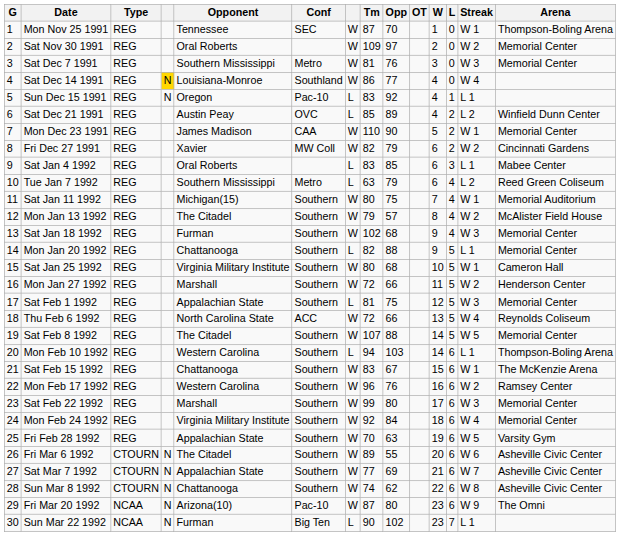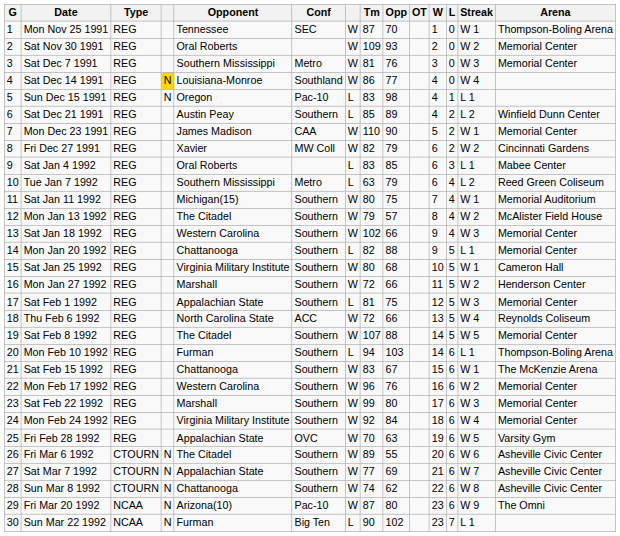 <table class="wikitable sortable">
 <tr>
 <th>G</th>
 <th>Date</th>
 <th>Type</th>
 <th></th>
 <th>Opponent</th>
 <th>Conf</th>
 <th></th>
 <th>Tm</th>
 <th>Opp</th>
 <th>OT</th>
 <th>W</th>
 <th>L</th>
 <th>Streak</th>
 <th>Arena</th>
 </tr>
 <tr>
 <td>1</td>
 <td>Mon Nov 25 1991</td>
 <td>REG</td>
 <td></td>
 <td>Tennessee</td>
 <td>SEC</td>
 <td>W</td>
 <td>87</td>
 <td>70</td>
 <td></td>
 <td>1</td>
 <td>0</td>
 <td>W 1</td>
 <td>Thompson-Boling Arena</td>
 </tr>
 <tr>
 <td>2</td>
 <td>Sat Nov 30 1991</td>
 <td>REG</td>
 <td></td>
 <td>Oral Roberts</td>
 <td></td>
 <td>W</td>
 <td>109</td>
-<td>97</td>
+<td>93</td>
 <td></td>
 <td>2</td>
 <td>0</td>
 <td>W 2</td>
 <td>Memorial Center</td>
 </tr>
 <tr>
 <td>3</td>
 <td>Sat Dec 7 1991</td>
 <td>REG</td>
 <td></td>
 <td>Southern Mississippi</td>
 <td>Metro</td>
 <td>W</td>
 <td>81</td>
 <td>76</td>
 <td></td>
 <td>3</td>
 <td>0</td>
 <td>W 3</td>
 <td>Memorial Center</td>
 </tr>
 <tr>
 <td>4</td>
 <td>Sat Dec 14 1991</td>
 <td>REG</td>
 <td style="background: gold;">N</td>
 <td>Louisiana-Monroe</td>
 <td>Southland</td>
 <td>W</td>
 <td>86</td>
 <td>77</td>
 <td></td>
 <td>4</td>
 <td>0</td>
 <td>W 4</td>
 <td></td>
 </tr>
 <tr>
 <td>5</td>
 <td>Sun Dec 15 1991</td>
 <td>REG</td>
 <td>N</td>
 <td>Oregon</td>
 <td>Pac-10</td>
 <td>L</td>
 <td>83</td>
-<td>92</td>
+<td>98</td>
 <td></td>
 <td>4</td>
 <td>1</td>
 <td>L 1</td>
 <td></td>
 </tr>
 <tr>
 <td>6</td>
 <td>Sat Dec 21 1991</td>
 <td>REG</td>
 <td></td>
 <td>Austin Peay</td>
-<td>OVC</td>
+<td>Southern</td>
 <td>L</td>
 <td>85</td>
 <td>89</td>
 <td></td>
 <td>4</td>
 <td>2</td>
 <td>L 2</td>
 <td>Winfield Dunn Center</td>
 </tr>
 <tr>
 <td>7</td>
 <td>Mon Dec 23 1991</td>
 <td>REG</td>
 <td></td>
 <td>James Madison</td>
 <td>CAA</td>
 <td>W</td>
 <td>110</td>
 <td>90</td>
 <td></td>
 <td>5</td>
 <td>2</td>
 <td>W 1</td>
 <td>Memorial Center</td>
 </tr>
 <tr>
 <td>8</td>
 <td>Fri Dec 27 1991</td>
 <td>REG</td>
 <td></td>
 <td>Xavier</td>
 <td>MW Coll</td>
 <td>W</td>
 <td>82</td>
 <td>79</td>
 <td></td>
 <td>6</td>
 <td>2</td>
 <td>W 2</td>
 <td>Cincinnati Gardens</td>
 </tr>
 <tr>
 <td>9</td>
 <td>Sat Jan 4 1992</td>
 <td>REG</td>
 <td></td>
 <td>Oral Roberts</td>
 <td></td>
 <td>L</td>
 <td>83</td>
 <td>85</td>
 <td></td>
 <td>6</td>
 <td>3</td>
 <td>L 1</td>
 <td>Mabee Center</td>
 </tr>
 <tr>
 <td>10</td>
 <td>Tue Jan 7 1992</td>
 <td>REG</td>
 <td></td>
 <td>Southern Mississippi</td>
 <td>Metro</td>
 <td>L</td>
 <td>63</td>
 <td>79</td>
 <td></td>
 <td>6</td>
 <td>4</td>
 <td>L 2</td>
 <td>Reed Green Coliseum</td>
 </tr>
 <tr>
 <td>11</td>
 <td>Sat Jan 11 1992</td>
 <td>REG</td>
 <td></td>
 <td>Michigan(15)</td>
 <td>Southern</td>
 <td>W</td>
 <td>80</td>
 <td>75</td>
 <td></td>
 <td>7</td>
 <td>4</td>
 <td>W 1</td>
 <td>Memorial Auditorium</td>
 </tr>
 <tr>
 <td>12</td>
 <td>Mon Jan 13 1992</td>
 <td>REG</td>
 <td></td>
 <td>The Citadel</td>
 <td>Southern</td>
 <td>W</td>
 <td>79</td>
 <td>57</td>
 <td></td>
 <td>8</td>
 <td>4</td>
 <td>W 2</td>
 <td>McAlister Field House</td>
 </tr>
 <tr>
 <td>13</td>
 <td>Sat Jan 18 1992</td>
 <td>REG</td>
 <td></td>
-<td>Furman</td>
+<td>Western Carolina</td>
 <td>Southern</td>
 <td>W</td>
 <td>102</td>
-<td>68</td>
+<td>66</td>
 <td></td>
 <td>9</td>
 <td>4</td>
 <td>W 3</td>
 <td>Memorial Center</td>
 </tr>
 <tr>
 <td>14</td>
 <td>Mon Jan 20 1992</td>
 <td>REG</td>
 <td></td>
 <td>Chattanooga</td>
 <td>Southern</td>
 <td>L</td>
 <td>82</td>
 <td>88</td>
 <td></td>
 <td>9</td>
 <td>5</td>
 <td>L 1</td>
 <td>Memorial Center</td>
 </tr>
 <tr>
 <td>15</td>
 <td>Sat Jan 25 1992</td>
 <td>REG</td>
 <td></td>
 <td>Virginia Military Institute</td>
 <td>Southern</td>
 <td>W</td>
 <td>80</td>
 <td>68</td>
 <td></td>
 <td>10</td>
 <td>5</td>
 <td>W 1</td>
 <td>Cameron Hall</td>
 </tr>
 <tr>
 <td>16</td>
 <td>Mon Jan 27 1992</td>
 <td>REG</td>
 <td></td>
 <td>Marshall</td>
 <td>Southern</td>
 <td>W</td>
 <td>72</td>
 <td>66</td>
 <td></td>
 <td>11</td>
 <td>5</td>
 <td>W 2</td>
 <td>Henderson Center</td>
 </tr>
 <tr>
 <td>17</td>
 <td>Sat Feb 1 1992</td>
 <td>REG</td>
 <td></td>
 <td>Appalachian State</td>
 <td>Southern</td>
 <td>L</td>
 <td>81</td>
 <td>75</td>
 <td></td>
 <td>12</td>
 <td>5</td>
 <td>W 3</td>
 <td>Memorial Center</td>
 </tr>
 <tr>
 <td>18</td>
 <td>Thu Feb 6 1992</td>
 <td>REG</td>
 <td></td>
 <td>North Carolina State</td>
 <td>ACC</td>
 <td>W</td>
 <td>72</td>
 <td>66</td>
 <td></td>
 <td>13</td>
 <td>5</td>
 <td>W 4</td>
 <td>Reynolds Coliseum</td>
 </tr>
 <tr>
 <td>19</td>
 <td>Sat Feb 8 1992</td>
 <td>REG</td>
 <td></td>
 <td>The Citadel</td>
 <td>Southern</td>
 <td>W</td>
 <td>107</td>
 <td>88</td>
 <td></td>
 <td>14</td>
 <td>5</td>
 <td>W 5</td>
 <td>Memorial Center</td>
 </tr>
 <tr>
 <td>20</td>
 <td>Mon Feb 10 1992</td>
 <td>REG</td>
 <td></td>
-<td>Western Carolina</td>
+<td>Furman</td>
 <td>Southern</td>
 <td>L</td>
 <td>94</td>
 <td>103</td>
 <td></td>
 <td>14</td>
 <td>6</td>
 <td>L 1</td>
 <td>Thompson-Boling Arena</td>
 </tr>
 <tr>
 <td>21</td>
 <td>Sat Feb 15 1992</td>
 <td>REG</td>
 <td></td>
 <td>Chattanooga</td>
 <td>Southern</td>
 <td>W</td>
 <td>83</td>
 <td>67</td>
 <td></td>
 <td>15</td>
 <td>6</td>
 <td>W 1</td>
 <td>The McKenzie Arena</td>
 </tr>
 <tr>
 <td>22</td>
 <td>Mon Feb 17 1992</td>
 <td>REG</td>
 <td></td>
 <td>Western Carolina</td>
 <td>Southern</td>
 <td>W</td>
 <td>96</td>
 <td>76</td>
 <td></td>
 <td>16</td>
 <td>6</td>
 <td>W 2</td>
-<td>Ramsey Center</td>
+<td>Memorial Center</td>
 </tr>
 <tr>
 <td>23</td>
 <td>Sat Feb 22 1992</td>
 <td>REG</td>
 <td></td>
 <td>Marshall</td>
 <td>Southern</td>
 <td>W</td>
 <td>99</td>
 <td>80</td>
 <td></td>
 <td>17</td>
 <td>6</td>
 <td>W 3</td>
 <td>Memorial Center</td>
 </tr>
 <tr>
 <td>24</td>
 <td>Mon Feb 24 1992</td>
 <td>REG</td>
 <td></td>
 <td>Virginia Military Institute</td>
 <td>Southern</td>
 <td>W</td>
 <td>92</td>
 <td>84</td>
 <td></td>
 <td>18</td>
 <td>6</td>
 <td>W 4</td>
 <td>Memorial Center</td>
 </tr>
 <tr>
 <td>25</td>
 <td>Fri Feb 28 1992</td>
 <td>REG</td>
 <td></td>
 <td>Appalachian State</td>
-<td>Southern</td>
+<td>OVC</td>
 <td>W</td>
 <td>70</td>
 <td>63</td>
 <td></td>
 <td>19</td>
 <td>6</td>
 <td>W 5</td>
 <td>Varsity Gym</td>
 </tr>
 <tr>
 <td>26</td>
 <td>Fri Mar 6 1992</td>
 <td>CTOURN</td>
 <td>N</td>
 <td>The Citadel</td>
 <td>Southern</td>
 <td>W</td>
 <td>89</td>
 <td>55</td>
 <td></td>
 <td>20</td>
 <td>6</td>
 <td>W 6</td>
 <td>Asheville Civic Center</td>
 </tr>
 <tr>
 <td>27</td>
 <td>Sat Mar 7 1992</td>
 <td>CTOURN</td>
 <td>N</td>
 <td>Appalachian State</td>
 <td>Southern</td>
 <td>W</td>
 <td>77</td>
 <td>69</td>
 <td></td>
 <td>21</td>
 <td>6</td>
 <td>W 7</td>
 <td>Asheville Civic Center</td>
 </tr>
 <tr>
 <td>28</td>
 <td>Sun Mar 8 1992</td>
 <td>CTOURN</td>
 <td>N</td>
 <td>Chattanooga</td>
 <td>Southern</td>
 <td>W</td>
 <td>74</td>
 <td>62</td>
 <td></td>
 <td>22</td>
 <td>6</td>
 <td>W 8</td>
 <td>Asheville Civic Center</td>
 </tr>
 <tr>
 <td>29</td>
 <td>Fri Mar 20 1992</td>
 <td>NCAA</td>
 <td>N</td>
 <td>Arizona(10)</td>
 <td>Pac-10</td>
 <td>W</td>
 <td>87</td>
 <td>80</td>
 <td></td>
 <td>23</td>
 <td>6</td>
 <td>W 9</td>
 <td>The Omni</td>
 </tr>
 <tr>
 <td>30</td>
 <td>Sun Mar 22 1992</td>
 <td>NCAA</td>
 <td>N</td>
 <td>Furman</td>
 <td>Big Ten</td>
 <td>L</td>
 <td>90</td>
 <td>102</td>
 <td></td>
 <td>23</td>
 <td>7</td>
 <td>L 1</td>
 <td></td>
 </tr>
 </table>
